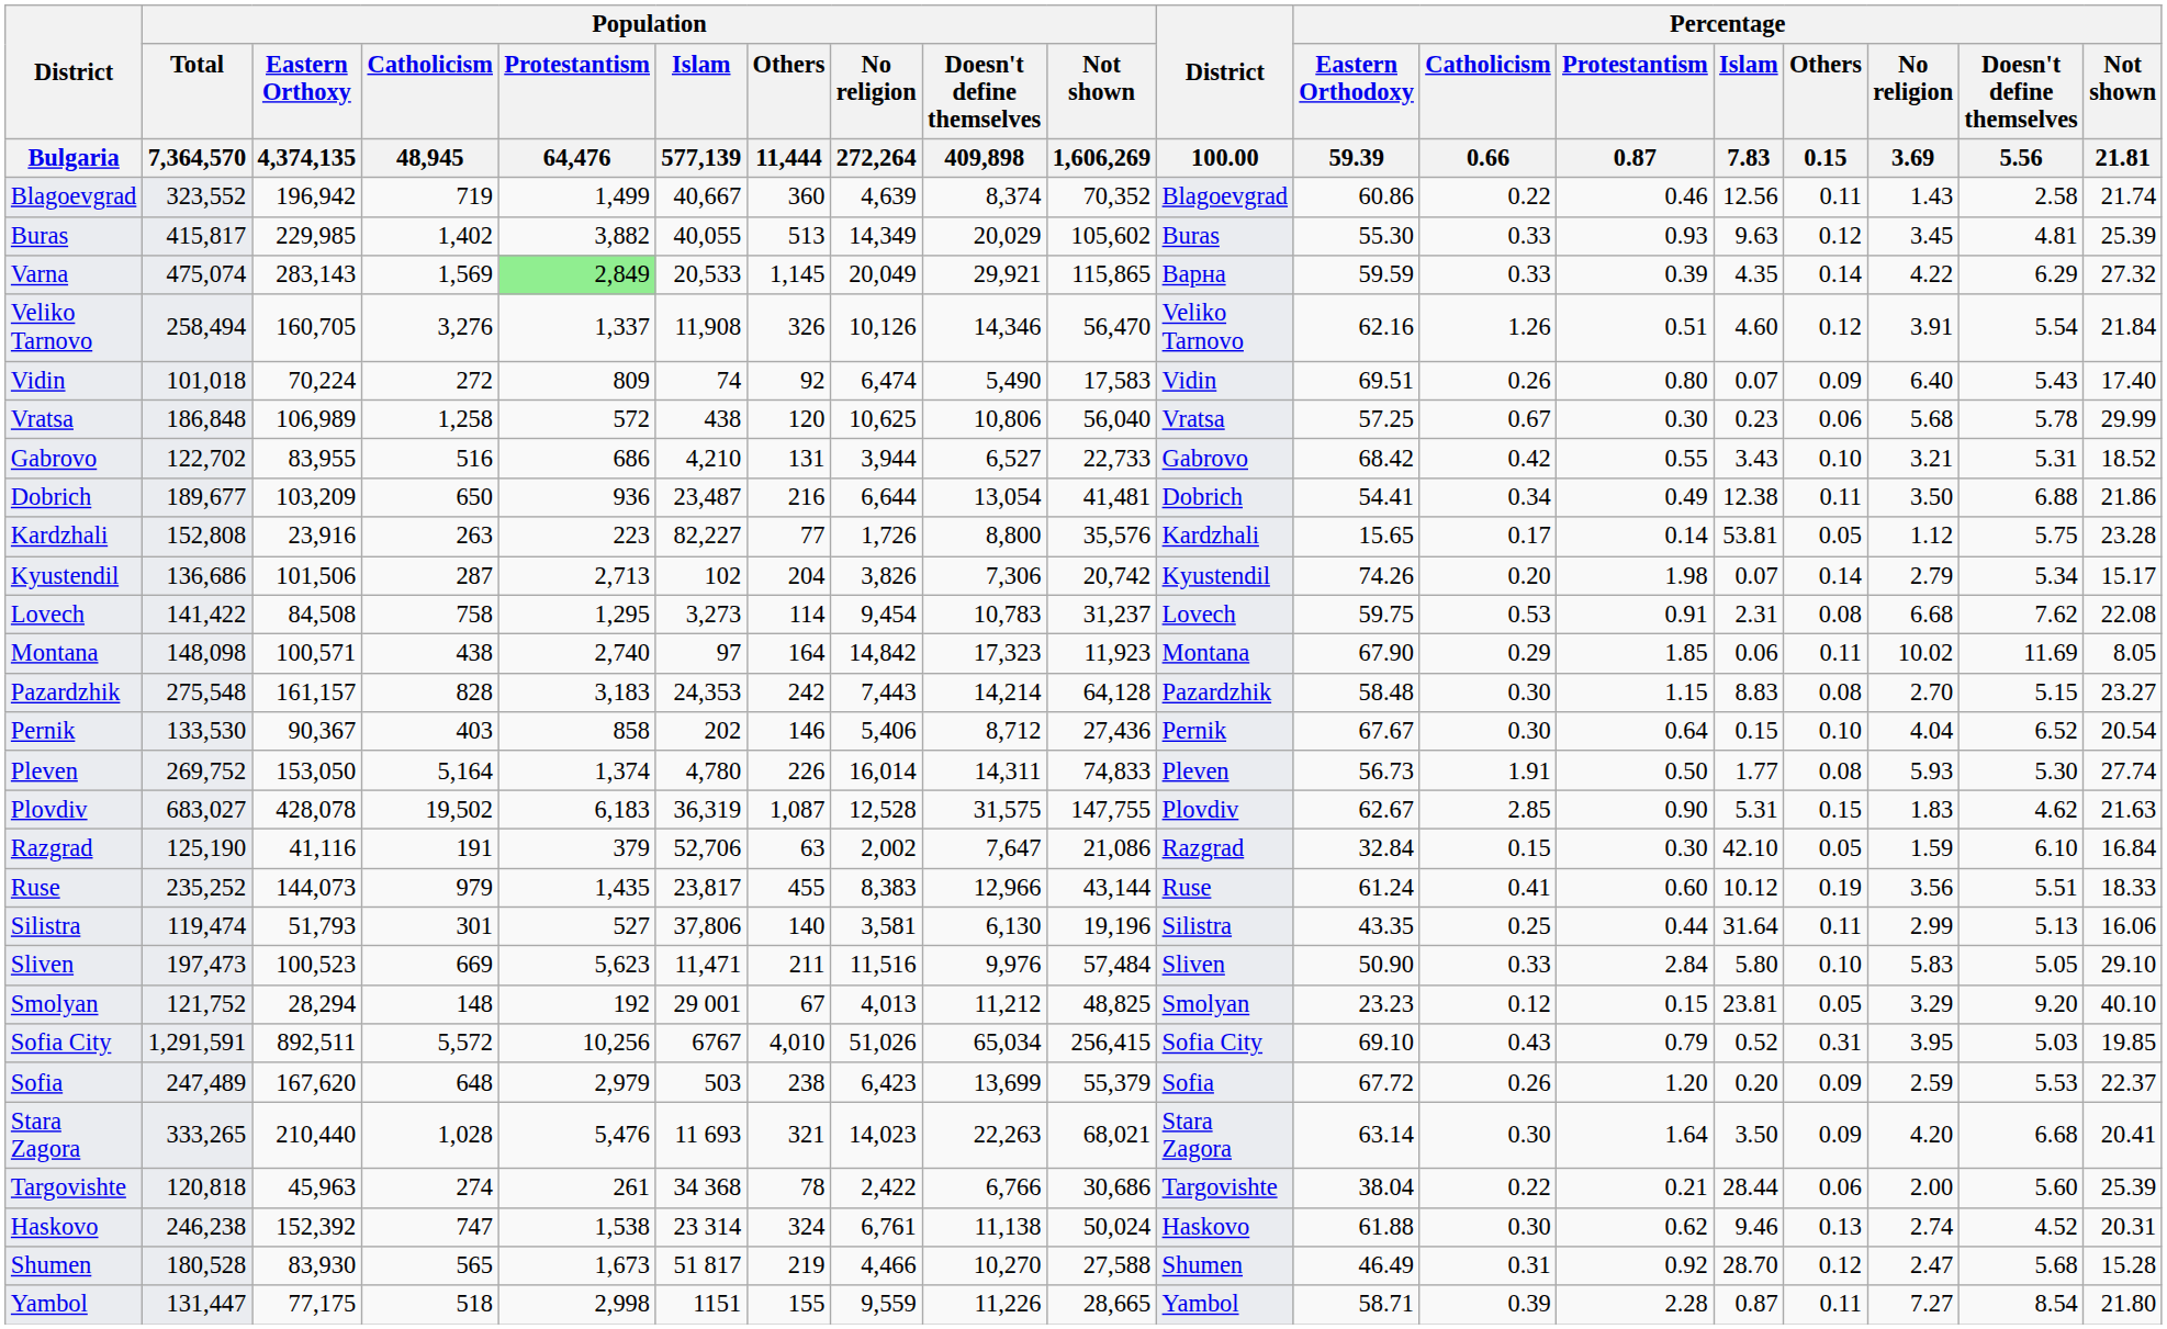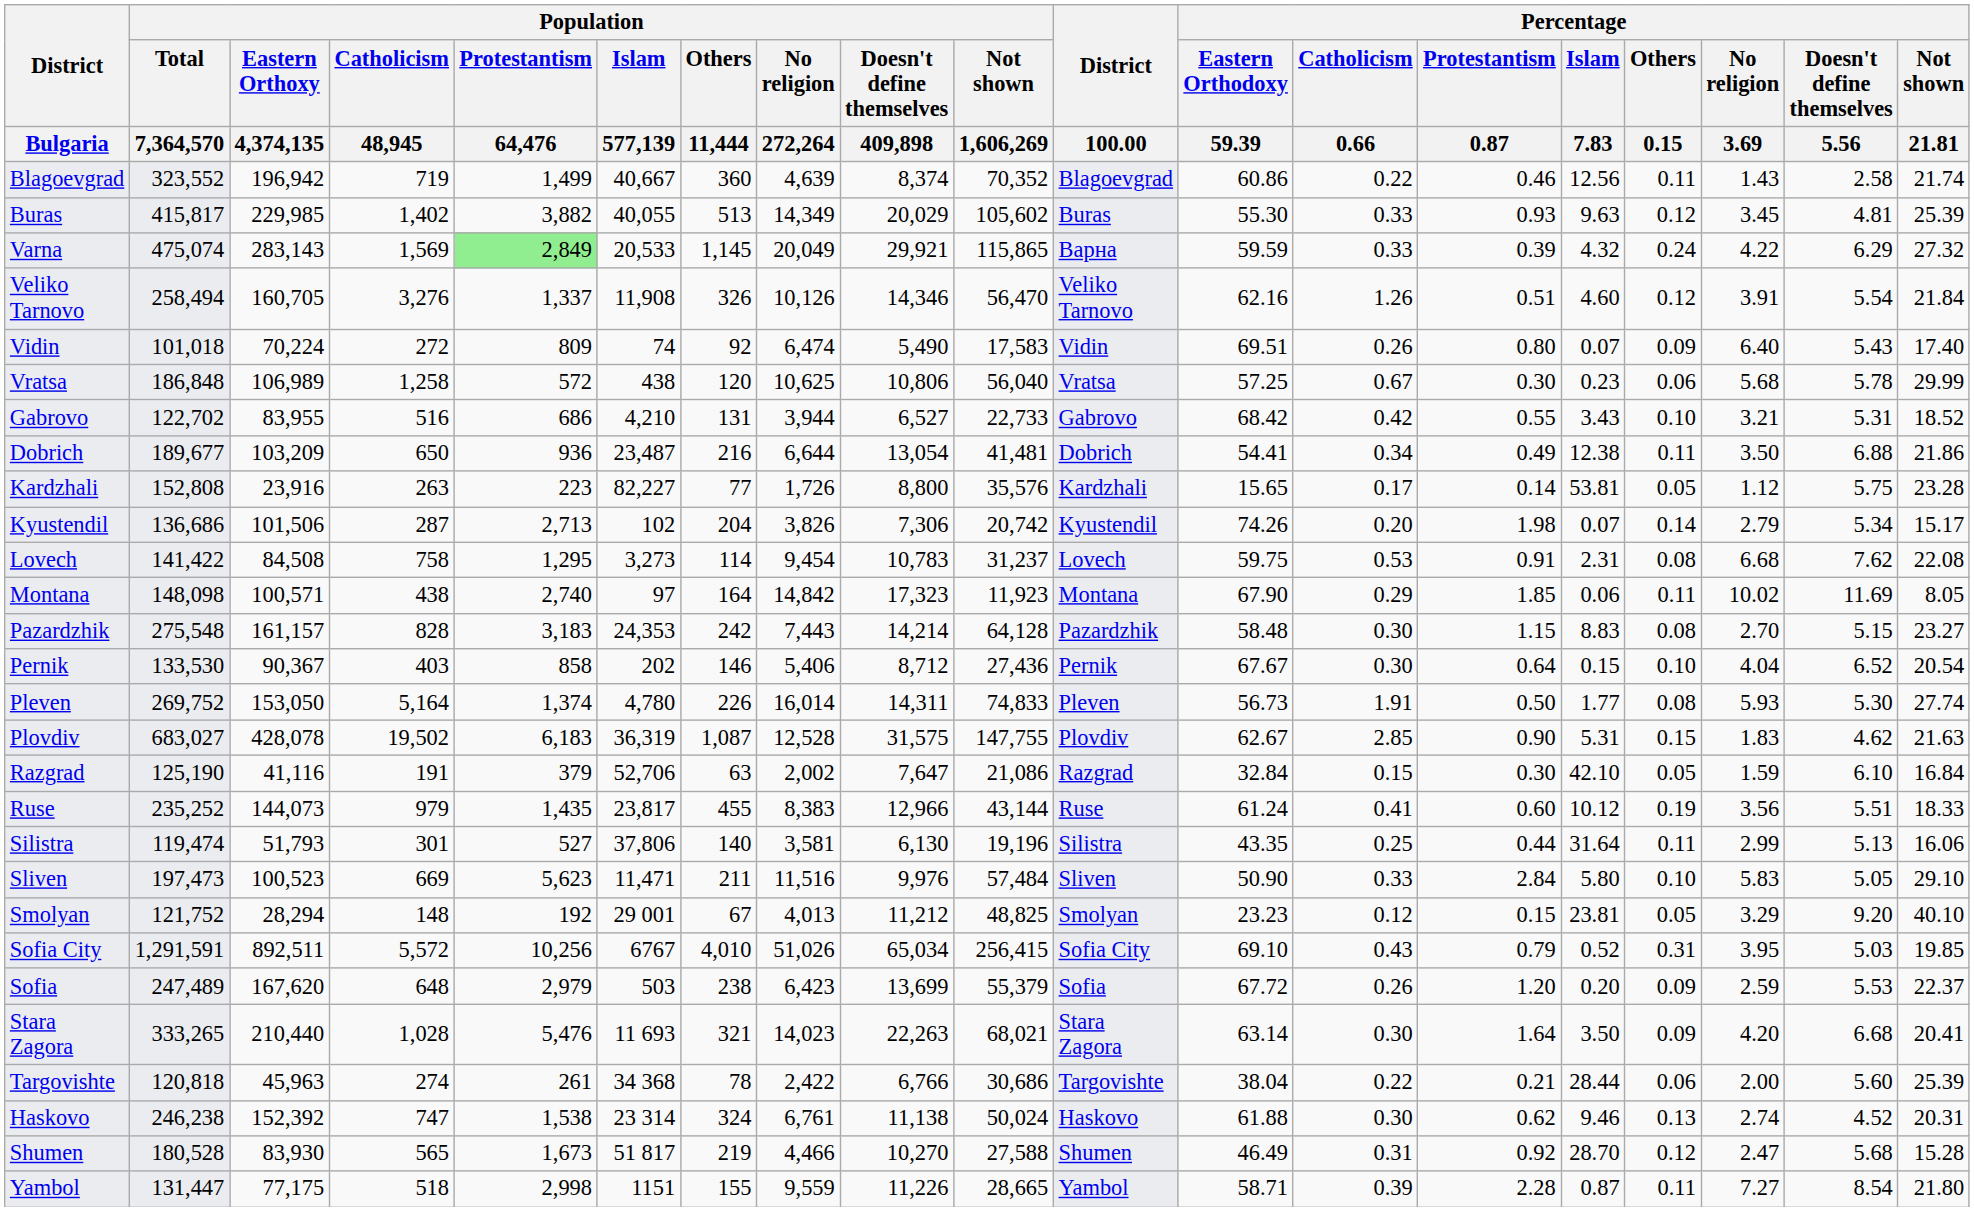 <table class="wikitable sortable" style="text-align:right;">
 <tr>
 <th rowspan="2">District</th>
 <th colspan="9">Population</th>
 <th rowspan="2">District</th>
 <th colspan="8">Percentage</th>
 </tr>
 <tr bgcolor="#ececec" valign="top">
 <th>Total</th>
 <th><a href='#'>Eastern Orthoxy</a></th>
 <th><a href='#'>Catholicism</a></th>
 <th><a href='#'>Protestantism</a></th>
 <th><a href='#'>Islam</a></th>
 <th>Others</th>
 <th>No religion</th>
 <th>Doesn't define themselves</th>
 <th>Not shown</th>
 <th><a href='#'>Eastern Orthodoxy</a></th>
 <th><a href='#'>Catholicism</a></th>
 <th><a href='#'>Protestantism</a></th>
 <th><a href='#'>Islam</a></th>
 <th>Others</th>
 <th>No religion</th>
 <th>Doesn't  define themselves</th>
 <th>Not shown</th>
 </tr>
 <tr bgcolor="#ececec" valign="top">
 <th align="center"><a href='#'>Bulgaria</a></th>
 <th>7,364,570</th>
 <th>4,374,135</th>
 <th>48,945</th>
 <th>64,476</th>
 <th>577,139</th>
 <th>11,444</th>
 <th>272,264</th>
 <th>409,898</th>
 <th>1,606,269</th>
 <th>100.00</th>
 <th>59.39</th>
 <th>0.66</th>
 <th>0.87</th>
 <th>7.83</th>
 <th>0.15</th>
 <th>3.69</th>
 <th>5.56</th>
 <th>21.81</th>
 </tr>
 <tr>
 <td align="left" bgcolor="#eaecf0"><a href='#'>Blagoevgrad</a></td>
 <td bgcolor="#eaecf0">323,552</td>
 <td>196,942</td>
 <td>719</td>
 <td>1,499</td>
 <td>40,667</td>
 <td>360</td>
 <td>4,639</td>
 <td>8,374</td>
 <td>70,352</td>
 <td align="left" bgcolor="#eaecf0"><a href='#'>Blagoevgrad</a></td>
 <td>60.86</td>
 <td>0.22</td>
 <td>0.46</td>
 <td>12.56</td>
 <td>0.11</td>
 <td>1.43</td>
 <td>2.58</td>
 <td>21.74</td>
 </tr>
 <tr>
 <td align="left" bgcolor="#eaecf0"><a href='#'>Buras</a></td>
 <td bgcolor="#eaecf0">415,817</td>
 <td>229,985</td>
 <td>1,402</td>
 <td>3,882</td>
 <td>40,055</td>
 <td>513</td>
 <td>14,349</td>
 <td>20,029</td>
 <td>105,602</td>
 <td align="left" bgcolor="#eaecf0"><a href='#'>Buras</a></td>
 <td>55.30</td>
 <td>0.33</td>
 <td>0.93</td>
 <td>9.63</td>
 <td>0.12</td>
 <td>3.45</td>
 <td>4.81</td>
 <td>25.39</td>
 </tr>
 <tr>
 <td align="left" bgcolor="#eaecf0"><a href='#'>Varna</a></td>
 <td bgcolor="#eaecf0">475,074</td>
 <td>283,143</td>
 <td>1,569</td>
 <td style="background: lightgreen;">2,849</td>
 <td>20,533</td>
 <td>1,145</td>
 <td>20,049</td>
 <td>29,921</td>
 <td>115,865</td>
 <td align="left" bgcolor="#eaecf0"><a href='#'>Варна</a></td>
 <td>59.59</td>
 <td>0.33</td>
 <td>0.39</td>
-<td>4.35</td>
-<td>0.14</td>
+<td>4.32</td>
+<td>0.24</td>
 <td>4.22</td>
 <td>6.29</td>
 <td>27.32</td>
 </tr>
 <tr>
 <td align="left" bgcolor="#eaecf0"><a href='#'>Veliko Tarnovo</a></td>
 <td bgcolor="#eaecf0">258,494</td>
 <td>160,705</td>
 <td>3,276</td>
 <td>1,337</td>
 <td>11,908</td>
 <td>326</td>
 <td>10,126</td>
 <td>14,346</td>
 <td>56,470</td>
 <td align="left" bgcolor="#eaecf0"><a href='#'>Veliko Tarnovo</a></td>
 <td>62.16</td>
 <td>1.26</td>
 <td>0.51</td>
 <td>4.60</td>
 <td>0.12</td>
 <td>3.91</td>
 <td>5.54</td>
 <td>21.84</td>
 </tr>
 <tr>
 <td align="left" bgcolor="#eaecf0"><a href='#'>Vidin</a></td>
 <td bgcolor="#eaecf0">101,018</td>
 <td>70,224</td>
 <td>272</td>
 <td>809</td>
 <td>74</td>
 <td>92</td>
 <td>6,474</td>
 <td>5,490</td>
 <td>17,583</td>
 <td align="left" bgcolor="#eaecf0"><a href='#'>Vidin</a></td>
 <td>69.51</td>
 <td>0.26</td>
 <td>0.80</td>
 <td>0.07</td>
 <td>0.09</td>
 <td>6.40</td>
 <td>5.43</td>
 <td>17.40</td>
 </tr>
 <tr>
 <td align="left" bgcolor="#eaecf0"><a href='#'>Vratsa</a></td>
 <td bgcolor="#eaecf0">186,848</td>
 <td>106,989</td>
 <td>1,258</td>
 <td>572</td>
 <td>438</td>
 <td>120</td>
 <td>10,625</td>
 <td>10,806</td>
 <td>56,040</td>
 <td align="left" bgcolor="#eaecf0"><a href='#'>Vratsa</a></td>
 <td>57.25</td>
 <td>0.67</td>
 <td>0.30</td>
 <td>0.23</td>
 <td>0.06</td>
 <td>5.68</td>
 <td>5.78</td>
 <td>29.99</td>
 </tr>
 <tr>
 <td align="left" bgcolor="#eaecf0"><a href='#'>Gabrovo</a></td>
 <td bgcolor="#eaecf0">122,702</td>
 <td>83,955</td>
 <td>516</td>
 <td>686</td>
 <td>4,210</td>
 <td>131</td>
 <td>3,944</td>
 <td>6,527</td>
 <td>22,733</td>
 <td align="left" bgcolor="#eaecf0"><a href='#'>Gabrovo</a></td>
 <td>68.42</td>
 <td>0.42</td>
 <td>0.55</td>
 <td>3.43</td>
 <td>0.10</td>
 <td>3.21</td>
 <td>5.31</td>
 <td>18.52</td>
 </tr>
 <tr>
 <td align="left" bgcolor="#eaecf0"><a href='#'>Dobrich</a></td>
 <td bgcolor="#eaecf0">189,677</td>
 <td>103,209</td>
 <td>650</td>
 <td>936</td>
 <td>23,487</td>
 <td>216</td>
 <td>6,644</td>
 <td>13,054</td>
 <td>41,481</td>
 <td align="left" bgcolor="#eaecf0"><a href='#'>Dobrich</a></td>
 <td>54.41</td>
 <td>0.34</td>
 <td>0.49</td>
 <td>12.38</td>
 <td>0.11</td>
 <td>3.50</td>
 <td>6.88</td>
 <td>21.86</td>
 </tr>
 <tr>
 <td align="left" bgcolor="#eaecf0"><a href='#'>Kardzhali</a></td>
 <td bgcolor="#eaecf0">152,808</td>
 <td>23,916</td>
 <td>263</td>
 <td>223</td>
 <td>82,227</td>
 <td>77</td>
 <td>1,726</td>
 <td>8,800</td>
 <td>35,576</td>
 <td align="left" bgcolor="#eaecf0"><a href='#'>Kardzhali</a></td>
 <td>15.65</td>
 <td>0.17</td>
 <td>0.14</td>
 <td>53.81</td>
 <td>0.05</td>
 <td>1.12</td>
 <td>5.75</td>
 <td>23.28</td>
 </tr>
 <tr>
 <td align="left" bgcolor="#eaecf0"><a href='#'>Kyustendil</a></td>
 <td bgcolor="#eaecf0">136,686</td>
 <td>101,506</td>
 <td>287</td>
 <td>2,713</td>
 <td>102</td>
 <td>204</td>
 <td>3,826</td>
 <td>7,306</td>
 <td>20,742</td>
 <td align="left" bgcolor="#eaecf0"><a href='#'>Kyustendil</a></td>
 <td>74.26</td>
 <td>0.20</td>
 <td>1.98</td>
 <td>0.07</td>
 <td>0.14</td>
 <td>2.79</td>
 <td>5.34</td>
 <td>15.17</td>
 </tr>
 <tr>
 <td align="left" bgcolor="#eaecf0"><a href='#'>Lovech</a></td>
 <td bgcolor="#eaecf0">141,422</td>
 <td>84,508</td>
 <td>758</td>
 <td>1,295</td>
 <td>3,273</td>
 <td>114</td>
 <td>9,454</td>
 <td>10,783</td>
 <td>31,237</td>
 <td align="left" bgcolor="#eaecf0"><a href='#'>Lovech</a></td>
 <td>59.75</td>
 <td>0.53</td>
 <td>0.91</td>
 <td>2.31</td>
 <td>0.08</td>
 <td>6.68</td>
 <td>7.62</td>
 <td>22.08</td>
 </tr>
 <tr>
 <td align="left" bgcolor="#eaecf0"><a href='#'>Montana</a></td>
 <td bgcolor="#eaecf0">148,098</td>
 <td>100,571</td>
 <td>438</td>
 <td>2,740</td>
 <td>97</td>
 <td>164</td>
 <td>14,842</td>
 <td>17,323</td>
 <td>11,923</td>
 <td align="left" bgcolor="#eaecf0"><a href='#'>Montana</a></td>
 <td>67.90</td>
 <td>0.29</td>
 <td>1.85</td>
 <td>0.06</td>
 <td>0.11</td>
 <td>10.02</td>
 <td>11.69</td>
 <td>8.05</td>
 </tr>
 <tr>
 <td align="left" bgcolor="#eaecf0"><a href='#'>Pazardzhik</a></td>
 <td bgcolor="#eaecf0">275,548</td>
 <td>161,157</td>
 <td>828</td>
 <td>3,183</td>
 <td>24,353</td>
 <td>242</td>
 <td>7,443</td>
 <td>14,214</td>
 <td>64,128</td>
 <td align="left" bgcolor="#eaecf0"><a href='#'>Pazardzhik</a></td>
 <td>58.48</td>
 <td>0.30</td>
 <td>1.15</td>
 <td>8.83</td>
 <td>0.08</td>
 <td>2.70</td>
 <td>5.15</td>
 <td>23.27</td>
 </tr>
 <tr>
 <td align="left" bgcolor="#eaecf0"><a href='#'>Pernik</a></td>
 <td bgcolor="#eaecf0">133,530</td>
 <td>90,367</td>
 <td>403</td>
 <td>858</td>
 <td>202</td>
 <td>146</td>
 <td>5,406</td>
 <td>8,712</td>
 <td>27,436</td>
 <td align="left" bgcolor="#eaecf0"><a href='#'>Pernik</a></td>
 <td>67.67</td>
 <td>0.30</td>
 <td>0.64</td>
 <td>0.15</td>
 <td>0.10</td>
 <td>4.04</td>
 <td>6.52</td>
 <td>20.54</td>
 </tr>
 <tr>
 <td align="left" bgcolor="#eaecf0"><a href='#'>Pleven</a></td>
 <td bgcolor="#eaecf0">269,752</td>
 <td>153,050</td>
 <td>5,164</td>
 <td>1,374</td>
 <td>4,780</td>
 <td>226</td>
 <td>16,014</td>
 <td>14,311</td>
 <td>74,833</td>
 <td align="left" bgcolor="#eaecf0"><a href='#'>Pleven</a></td>
 <td>56.73</td>
 <td>1.91</td>
 <td>0.50</td>
 <td>1.77</td>
 <td>0.08</td>
 <td>5.93</td>
 <td>5.30</td>
 <td>27.74</td>
 </tr>
 <tr>
 <td align="left" bgcolor="#eaecf0"><a href='#'>Plovdiv</a></td>
 <td bgcolor="#eaecf0">683,027</td>
 <td>428,078</td>
 <td>19,502</td>
 <td>6,183</td>
 <td>36,319</td>
 <td>1,087</td>
 <td>12,528</td>
 <td>31,575</td>
 <td>147,755</td>
 <td align="left" bgcolor="#eaecf0"><a href='#'>Plovdiv</a></td>
 <td>62.67</td>
 <td>2.85</td>
 <td>0.90</td>
 <td>5.31</td>
 <td>0.15</td>
 <td>1.83</td>
 <td>4.62</td>
 <td>21.63</td>
 </tr>
 <tr>
 <td align="left" bgcolor="#eaecf0"><a href='#'>Razgrad</a></td>
 <td bgcolor="#eaecf0">125,190</td>
 <td>41,116</td>
 <td>191</td>
 <td>379</td>
 <td>52,706</td>
 <td>63</td>
 <td>2,002</td>
 <td>7,647</td>
 <td>21,086</td>
 <td align="left" bgcolor="#eaecf0"><a href='#'>Razgrad</a></td>
 <td>32.84</td>
 <td>0.15</td>
 <td>0.30</td>
 <td>42.10</td>
 <td>0.05</td>
 <td>1.59</td>
 <td>6.10</td>
 <td>16.84</td>
 </tr>
 <tr>
 <td align="left" bgcolor="#eaecf0"><a href='#'>Ruse</a></td>
 <td bgcolor="#eaecf0">235,252</td>
 <td>144,073</td>
 <td>979</td>
 <td>1,435</td>
 <td>23,817</td>
 <td>455</td>
 <td>8,383</td>
 <td>12,966</td>
 <td>43,144</td>
 <td align="left" bgcolor="#eaecf0"><a href='#'>Ruse</a></td>
 <td>61.24</td>
 <td>0.41</td>
 <td>0.60</td>
 <td>10.12</td>
 <td>0.19</td>
 <td>3.56</td>
 <td>5.51</td>
 <td>18.33</td>
 </tr>
 <tr>
 <td align="left" bgcolor="#eaecf0"><a href='#'>Silistra</a></td>
 <td bgcolor="#eaecf0">119,474</td>
 <td>51,793</td>
 <td>301</td>
 <td>527</td>
 <td>37,806</td>
 <td>140</td>
 <td>3,581</td>
 <td>6,130</td>
 <td>19,196</td>
 <td align="left" bgcolor="#eaecf0"><a href='#'>Silistra</a></td>
 <td>43.35</td>
 <td>0.25</td>
 <td>0.44</td>
 <td>31.64</td>
 <td>0.11</td>
 <td>2.99</td>
 <td>5.13</td>
 <td>16.06</td>
 </tr>
 <tr>
 <td align="left" bgcolor="#eaecf0"><a href='#'>Sliven</a></td>
 <td bgcolor="#eaecf0">197,473</td>
 <td>100,523</td>
 <td>669</td>
 <td>5,623</td>
 <td>11,471</td>
 <td>211</td>
 <td>11,516</td>
 <td>9,976</td>
 <td>57,484</td>
 <td align="left" bgcolor="#eaecf0"><a href='#'>Sliven</a></td>
 <td>50.90</td>
 <td>0.33</td>
 <td>2.84</td>
 <td>5.80</td>
 <td>0.10</td>
 <td>5.83</td>
 <td>5.05</td>
 <td>29.10</td>
 </tr>
 <tr>
 <td align="left" bgcolor="#eaecf0"><a href='#'>Smolyan</a></td>
 <td bgcolor="#eaecf0">121,752</td>
 <td>28,294</td>
 <td>148</td>
 <td>192</td>
 <td>29 001</td>
 <td>67</td>
 <td>4,013</td>
 <td>11,212</td>
 <td>48,825</td>
 <td align="left" bgcolor="#eaecf0"><a href='#'>Smolyan</a></td>
 <td>23.23</td>
 <td>0.12</td>
 <td>0.15</td>
 <td>23.81</td>
 <td>0.05</td>
 <td>3.29</td>
 <td>9.20</td>
 <td>40.10</td>
 </tr>
 <tr>
 <td align="left" bgcolor="#eaecf0"><a href='#'>Sofia City</a></td>
 <td bgcolor="#eaecf0">1,291,591</td>
 <td>892,511</td>
 <td>5,572</td>
 <td>10,256</td>
 <td>6767</td>
 <td>4,010</td>
 <td>51,026</td>
 <td>65,034</td>
 <td>256,415</td>
 <td align="left" bgcolor="#eaecf0"><a href='#'>Sofia City</a></td>
 <td>69.10</td>
 <td>0.43</td>
 <td>0.79</td>
 <td>0.52</td>
 <td>0.31</td>
 <td>3.95</td>
 <td>5.03</td>
 <td>19.85</td>
 </tr>
 <tr>
 <td align="left" bgcolor="#eaecf0"><a href='#'>Sofia</a></td>
 <td bgcolor="#eaecf0">247,489</td>
 <td>167,620</td>
 <td>648</td>
 <td>2,979</td>
 <td>503</td>
 <td>238</td>
 <td>6,423</td>
 <td>13,699</td>
 <td>55,379</td>
 <td align="left" bgcolor="#eaecf0"><a href='#'>Sofia</a></td>
 <td>67.72</td>
 <td>0.26</td>
 <td>1.20</td>
 <td>0.20</td>
 <td>0.09</td>
 <td>2.59</td>
 <td>5.53</td>
 <td>22.37</td>
 </tr>
 <tr>
 <td align="left" bgcolor="#eaecf0"><a href='#'>Stara Zagora</a></td>
 <td bgcolor="#eaecf0">333,265</td>
 <td>210,440</td>
 <td>1,028</td>
 <td>5,476</td>
 <td>11 693</td>
 <td>321</td>
 <td>14,023</td>
 <td>22,263</td>
 <td>68,021</td>
 <td align="left" bgcolor="#eaecf0"><a href='#'>Stara Zagora</a></td>
 <td>63.14</td>
 <td>0.30</td>
 <td>1.64</td>
 <td>3.50</td>
 <td>0.09</td>
 <td>4.20</td>
 <td>6.68</td>
 <td>20.41</td>
 </tr>
 <tr>
 <td align="left" bgcolor="#eaecf0"><a href='#'>Targovishte</a></td>
 <td bgcolor="#eaecf0">120,818</td>
 <td>45,963</td>
 <td>274</td>
 <td>261</td>
 <td>34 368</td>
 <td>78</td>
 <td>2,422</td>
 <td>6,766</td>
 <td>30,686</td>
 <td align="left" bgcolor="#eaecf0"><a href='#'>Targovishte</a></td>
 <td>38.04</td>
 <td>0.22</td>
 <td>0.21</td>
 <td>28.44</td>
 <td>0.06</td>
 <td>2.00</td>
 <td>5.60</td>
 <td>25.39</td>
 </tr>
 <tr>
 <td align="left" bgcolor="#eaecf0"><a href='#'>Haskovo</a></td>
 <td bgcolor="#eaecf0">246,238</td>
 <td>152,392</td>
 <td>747</td>
 <td>1,538</td>
 <td>23 314</td>
 <td>324</td>
 <td>6,761</td>
 <td>11,138</td>
 <td>50,024</td>
 <td align="left" bgcolor="#eaecf0"><a href='#'>Haskovo</a></td>
 <td>61.88</td>
 <td>0.30</td>
 <td>0.62</td>
 <td>9.46</td>
 <td>0.13</td>
 <td>2.74</td>
 <td>4.52</td>
 <td>20.31</td>
 </tr>
 <tr>
 <td align="left" bgcolor="#eaecf0"><a href='#'>Shumen</a></td>
 <td bgcolor="#eaecf0">180,528</td>
 <td>83,930</td>
 <td>565</td>
 <td>1,673</td>
 <td>51 817</td>
 <td>219</td>
 <td>4,466</td>
 <td>10,270</td>
 <td>27,588</td>
 <td align="left" bgcolor="#eaecf0"><a href='#'>Shumen</a></td>
 <td>46.49</td>
 <td>0.31</td>
 <td>0.92</td>
 <td>28.70</td>
 <td>0.12</td>
 <td>2.47</td>
 <td>5.68</td>
 <td>15.28</td>
 </tr>
 <tr>
 <td align="left" bgcolor="#eaecf0"><a href='#'>Yambol</a></td>
 <td bgcolor="#eaecf0">131,447</td>
 <td>77,175</td>
 <td>518</td>
 <td>2,998</td>
 <td>1151</td>
 <td>155</td>
 <td>9,559</td>
 <td>11,226</td>
 <td>28,665</td>
 <td align="left" bgcolor="#eaecf0"><a href='#'>Yambol</a></td>
 <td>58.71</td>
 <td>0.39</td>
 <td>2.28</td>
 <td>0.87</td>
 <td>0.11</td>
 <td>7.27</td>
 <td>8.54</td>
 <td>21.80</td>
 </tr>
 </table>
